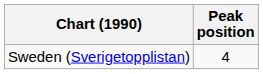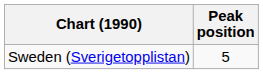 <table class="wikitable">
 <tr>
 <th>Chart (1990)</th>
 <th>Peak<br>position</th>
 </tr>
 <tr>
 <td>Sweden (<a href='#'>Sverigetopplistan</a>)</td>
-<td align="center">4</td>
+<td align="center">5</td>
 </tr>
 </table>
